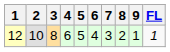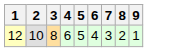 <table class="wikitable" style="font-size: 85%;">
 <tr>
 <th>1</th>
 <th>2</th>
 <th>3</th>
 <th>4</th>
 <th>5</th>
 <th>6</th>
 <th>7</th>
 <th>8</th>
 <th>9</th>
-<th><a href='#'>FL</a></th>
 </tr>
 <tr align="center">
 <td style="background:#FFFFBF;">12</td>
 <td style="background:#DFDFDF;">10</td>
 <td style="background:#FFDF9F;">8</td>
 <td style="background:#DFFFDF;">6</td>
 <td style="background:#DFFFDF;">5</td>
 <td style="background:#DFFFDF;">4</td>
 <td style="background:#DFFFDF;">3</td>
 <td style="background:#DFFFDF;">2</td>
 <td style="background:#DFFFDF;">1</td>
-<td><em>1</em></td>
 </tr>
 </table>
